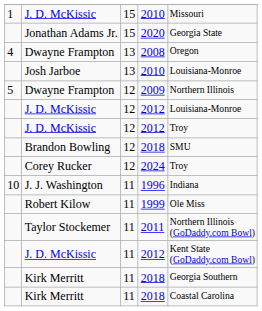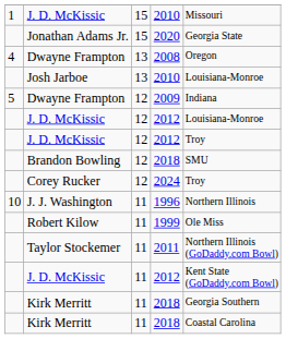 <table class="wikitable">
 <tr>
 </tr>
 <tr>
 <td>1</td>
 <td><a href='#'>J. D. McKissic</a></td>
 <td>15</td>
 <td><a href='#'>2010</a></td>
 <td style="font-size:80%;">Missouri</td>
 </tr>
 <tr>
 <td></td>
 <td>Jonathan Adams Jr.</td>
 <td>15</td>
 <td><a href='#'>2020</a></td>
 <td style="font-size:80%;">Georgia State</td>
 </tr>
 <tr>
 <td>4</td>
 <td>Dwayne Frampton</td>
 <td>13</td>
 <td><a href='#'>2008</a></td>
 <td style="font-size:80%;">Oregon</td>
 </tr>
 <tr>
 <td></td>
 <td>Josh Jarboe</td>
 <td>13</td>
 <td><a href='#'>2010</a></td>
 <td style="font-size:80%;">Louisiana-Monroe</td>
 </tr>
 <tr>
 <td>5</td>
 <td>Dwayne Frampton</td>
 <td>12</td>
 <td><a href='#'>2009</a></td>
-<td style="font-size:80%;">Northern Illinois</td>
+<td style="font-size:80%;">Indiana</td>
 </tr>
 <tr>
 <td></td>
 <td><a href='#'>J. D. McKissic</a></td>
 <td>12</td>
 <td><a href='#'>2012</a></td>
 <td style="font-size:80%;">Louisiana-Monroe</td>
 </tr>
 <tr>
 <td></td>
 <td><a href='#'>J. D. McKissic</a></td>
 <td>12</td>
 <td><a href='#'>2012</a></td>
 <td style="font-size:80%;">Troy</td>
 </tr>
 <tr>
 <td></td>
 <td>Brandon Bowling</td>
 <td>12</td>
 <td><a href='#'>2018</a></td>
 <td style="font-size:80%;">SMU</td>
 </tr>
 <tr>
 <td></td>
 <td>Corey Rucker</td>
 <td>12</td>
 <td><a href='#'>2024</a></td>
 <td style="font-size:80%;">Troy</td>
 </tr>
 <tr>
 <td>10</td>
 <td>J. J. Washington</td>
 <td>11</td>
 <td><a href='#'>1996</a></td>
-<td style="font-size:80%;">Indiana</td>
+<td style="font-size:80%;">Northern Illinois</td>
 </tr>
 <tr>
 <td></td>
 <td>Robert Kilow</td>
 <td>11</td>
 <td><a href='#'>1999</a></td>
 <td style="font-size:80%;">Ole Miss</td>
 </tr>
 <tr>
 <td></td>
 <td>Taylor Stockemer</td>
 <td>11</td>
 <td><a href='#'>2011</a></td>
 <td style="font-size:80%;">Northern Illinois<br>(<a href='#'>GoDaddy.com Bowl</a>)</td>
 </tr>
 <tr>
 <td></td>
 <td><a href='#'>J. D. McKissic</a></td>
 <td>11</td>
 <td><a href='#'>2012</a></td>
 <td style="font-size:80%;">Kent State<br>(<a href='#'>GoDaddy.com Bowl</a>)</td>
 </tr>
 <tr>
 <td></td>
 <td>Kirk Merritt</td>
 <td>11</td>
 <td><a href='#'>2018</a></td>
 <td style="font-size:80%;">Georgia Southern</td>
 </tr>
 <tr>
 <td></td>
 <td>Kirk Merritt</td>
 <td>11</td>
 <td><a href='#'>2018</a></td>
 <td style="font-size:80%;">Coastal Carolina</td>
 </tr>
 </table>
